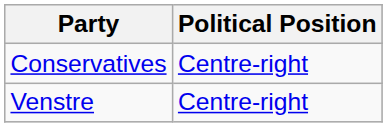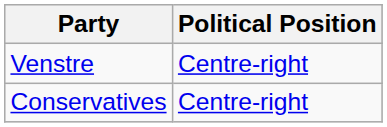 <table class="wikitable mw-collapsible mw-collapsed">
 <tr>
 <th>Party</th>
 <th>Political Position</th>
 </tr>
 <tr>
+<td><a href='#'>Venstre</a></td>
+<td><a href='#'>Centre-right</a></td>
+</tr>
+<tr>
 <td><a href='#'>Conservatives</a></td>
 <td><a href='#'>Centre-right</a></td>
 </tr>
-<tr>
-<td><a href='#'>Venstre</a></td>
-<td><a href='#'>Centre-right</a></td>
-</tr>
 </table>
